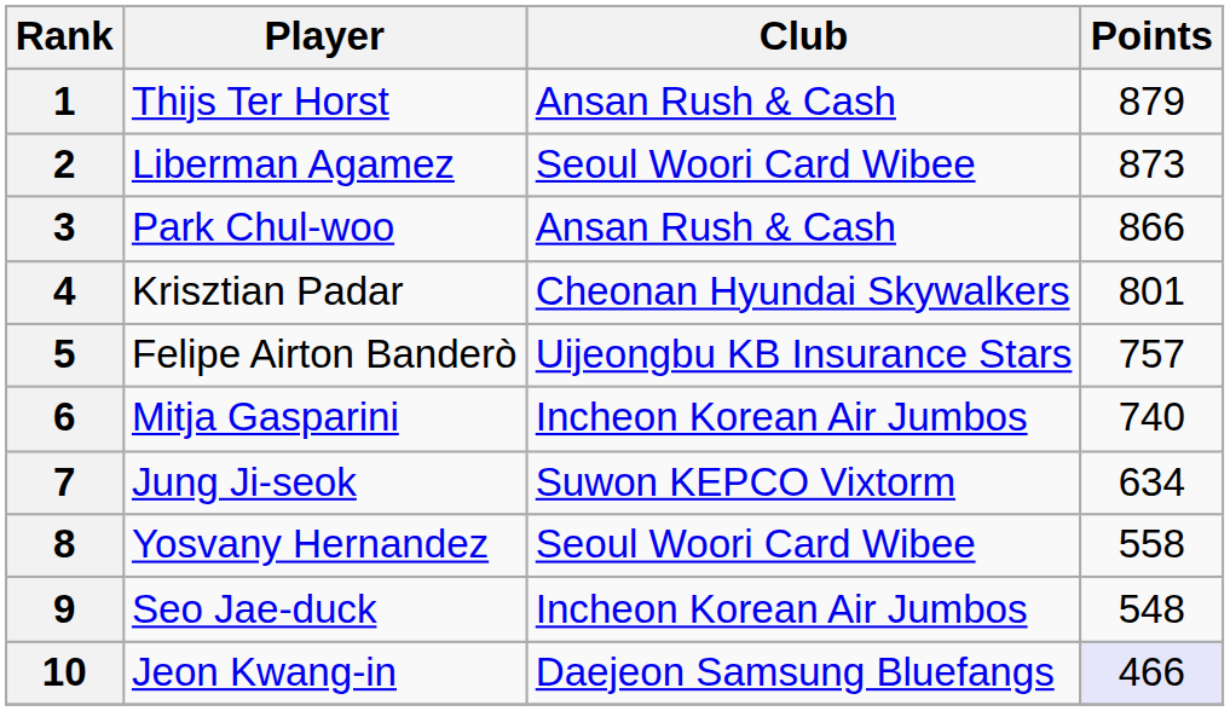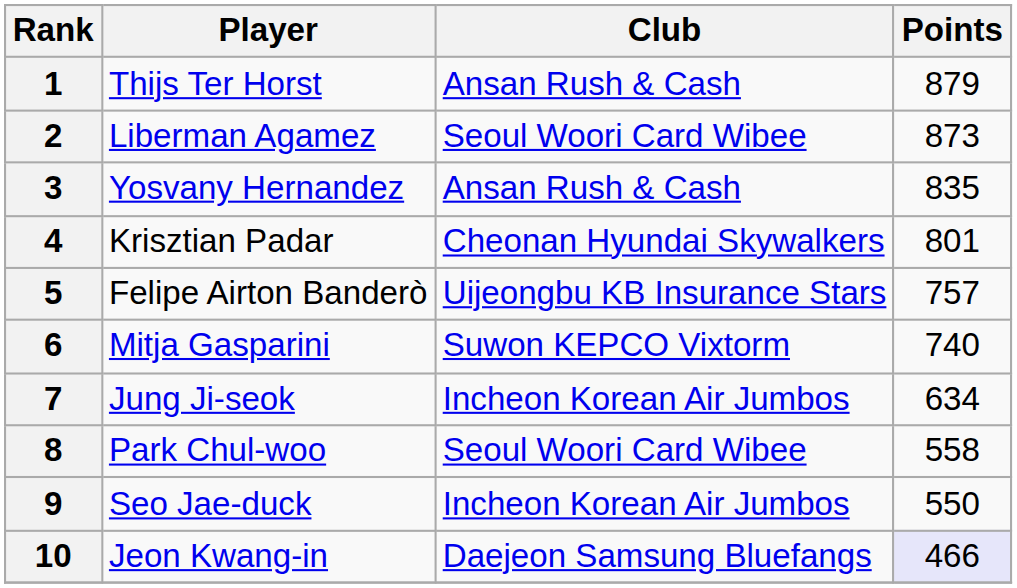 <table class=wikitable>
 <tr>
 <th>Rank</th>
 <th>Player</th>
 <th>Club</th>
 <th>Points</th>
 </tr>
 <tr>
 <th>1</th>
 <td> <a href='#'>Thijs Ter Horst</a></td>
 <td><a href='#'>Ansan Rush & Cash</a></td>
 <td align=center>879</td>
 </tr>
 <tr>
 <th>2</th>
 <td> <a href='#'>Liberman Agamez</a></td>
 <td><a href='#'>Seoul Woori Card Wibee</a></td>
 <td align=center>873</td>
 </tr>
 <tr>
 <th>3</th>
-<td> <a href='#'>Park Chul-woo</a></td>
+<td> <a href='#'>Yosvany Hernandez</a></td>
 <td><a href='#'>Ansan Rush & Cash</a></td>
-<td align=center>866</td>
+<td align=center>835</td>
 </tr>
 <tr>
 <th>4</th>
 <td> Krisztian Padar</td>
 <td><a href='#'>Cheonan Hyundai Skywalkers</a></td>
 <td align=center>801</td>
 </tr>
 <tr>
 <th>5</th>
 <td> Felipe Airton Banderò</td>
 <td><a href='#'>Uijeongbu KB Insurance Stars</a></td>
 <td align=center>757</td>
 </tr>
 <tr>
 <th>6</th>
 <td> <a href='#'>Mitja Gasparini</a></td>
-<td><a href='#'>Incheon Korean Air Jumbos</a></td>
+<td><a href='#'>Suwon KEPCO Vixtorm</a></td>
 <td align=center>740</td>
 </tr>
 <tr>
 <th>7</th>
 <td> <a href='#'>Jung Ji-seok</a></td>
-<td><a href='#'>Suwon KEPCO Vixtorm</a></td>
+<td><a href='#'>Incheon Korean Air Jumbos</a></td>
 <td align=center>634</td>
 </tr>
 <tr>
 <th>8</th>
-<td> <a href='#'>Yosvany Hernandez</a></td>
+<td> <a href='#'>Park Chul-woo</a></td>
 <td><a href='#'>Seoul Woori Card Wibee</a></td>
 <td align=center>558</td>
 </tr>
 <tr>
 <th>9</th>
 <td> <a href='#'>Seo Jae-duck</a></td>
 <td><a href='#'>Incheon Korean Air Jumbos</a></td>
-<td align=center>548</td>
+<td align=center>550</td>
 </tr>
 <tr>
 <th>10</th>
 <td> <a href='#'>Jeon Kwang-in</a></td>
 <td><a href='#'>Daejeon Samsung Bluefangs</a></td>
 <td align=center style="background: lavender;">466</td>
 </tr>
 <tr>
 </tr>
 </table>
